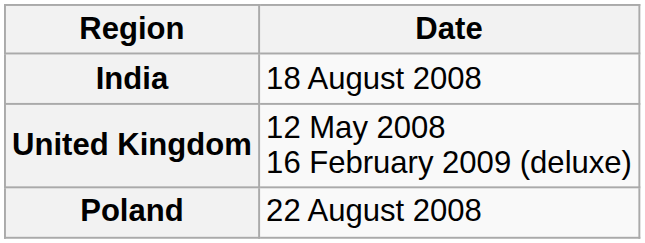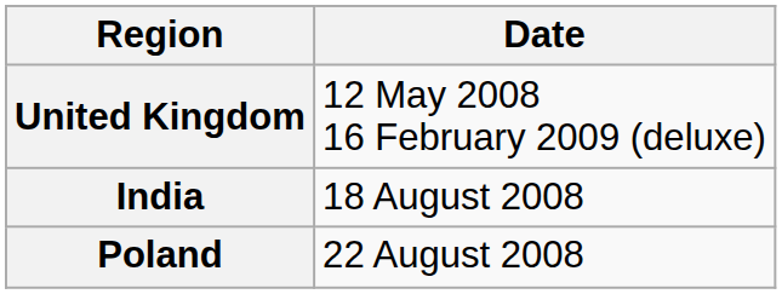 <table class="wikitable plainrowheaders">
 <tr>
 <th scope="col">Region</th>
 <th scope="col">Date</th>
 </tr>
 <tr>
+<th scope="row">United Kingdom</th>
+<td>12 May 2008<br>16 February 2009 (deluxe)</td>
+</tr>
+<tr>
 <th scope="row">India</th>
 <td>18 August 2008</td>
-</tr>
-<tr>
-<th scope="row">United Kingdom</th>
-<td>12 May 2008<br>16 February 2009 (deluxe)</td>
 </tr>
 <tr>
 <th scope="row">Poland</th>
 <td>22 August 2008</td>
 </tr>
 </table>
